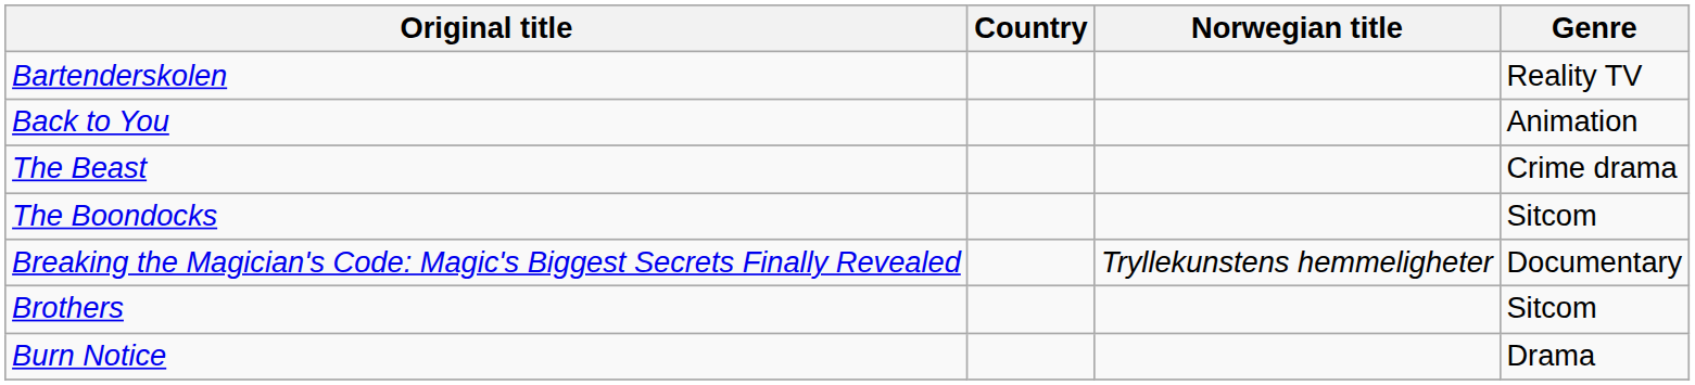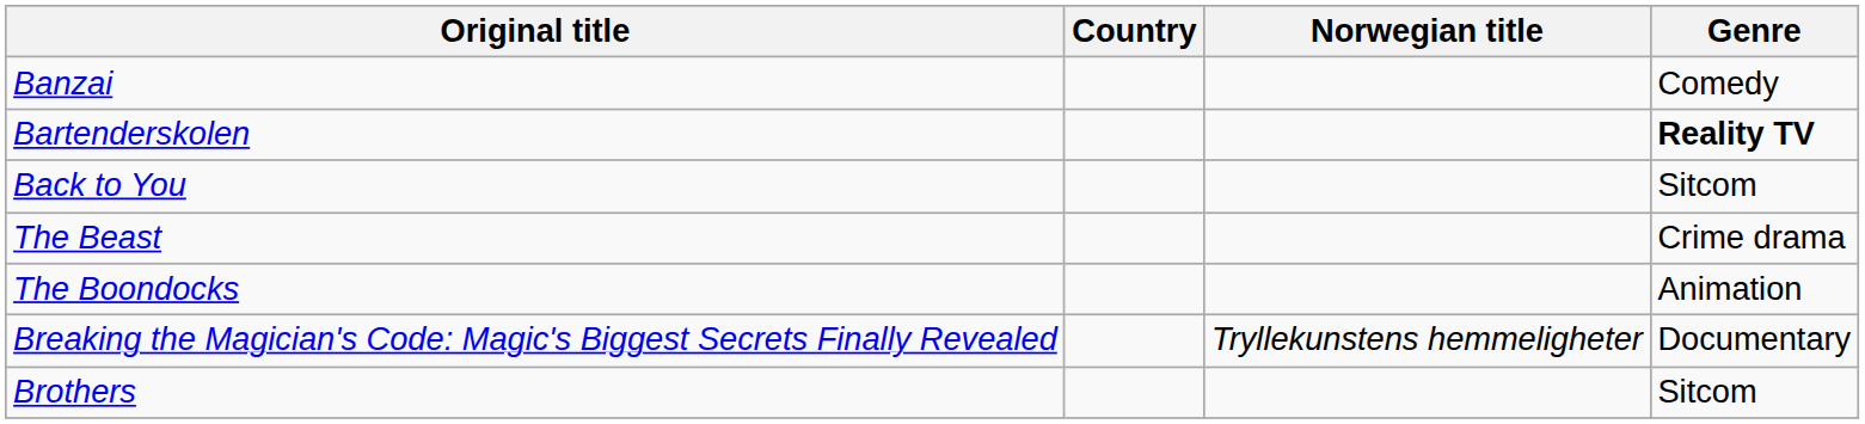 <table class="wikitable">
 <tr>
 <th>Original title</th>
 <th>Country</th>
 <th>Norwegian title</th>
 <th>Genre</th>
 </tr>
 <tr>
+<td><em><a href='#'>Banzai</a></em></td>
+<td></td>
+<td></td>
+<td>Comedy</td>
+</tr>
+<tr>
 <td><em><a href='#'>Bartenderskolen</a></em></td>
 <td></td>
 <td></td>
-<td>Reality TV</td>
+<td><strong>Reality TV</strong></td>
 </tr>
 <tr>
 <td><em><a href='#'>Back to You</a></em></td>
 <td></td>
 <td></td>
-<td>Animation</td>
+<td>Sitcom</td>
 </tr>
 <tr>
 <td><em><a href='#'>The Beast</a></em></td>
 <td></td>
 <td></td>
 <td>Crime drama</td>
 </tr>
 <tr>
 <td><em><a href='#'>The Boondocks</a></em></td>
 <td></td>
 <td></td>
-<td>Sitcom</td>
+<td>Animation</td>
 </tr>
 <tr>
 <td><em><a href='#'>Breaking the Magician's Code: Magic's Biggest Secrets Finally Revealed</a></em></td>
 <td></td>
 <td><em>Tryllekunstens hemmeligheter</em></td>
 <td>Documentary</td>
 </tr>
 <tr>
 <td><em><a href='#'>Brothers</a></em></td>
 <td></td>
 <td></td>
 <td>Sitcom</td>
 </tr>
-<tr>
-<td><em><a href='#'>Burn Notice</a></em></td>
-<td></td>
-<td></td>
-<td>Drama</td>
-</tr>
 </table>
